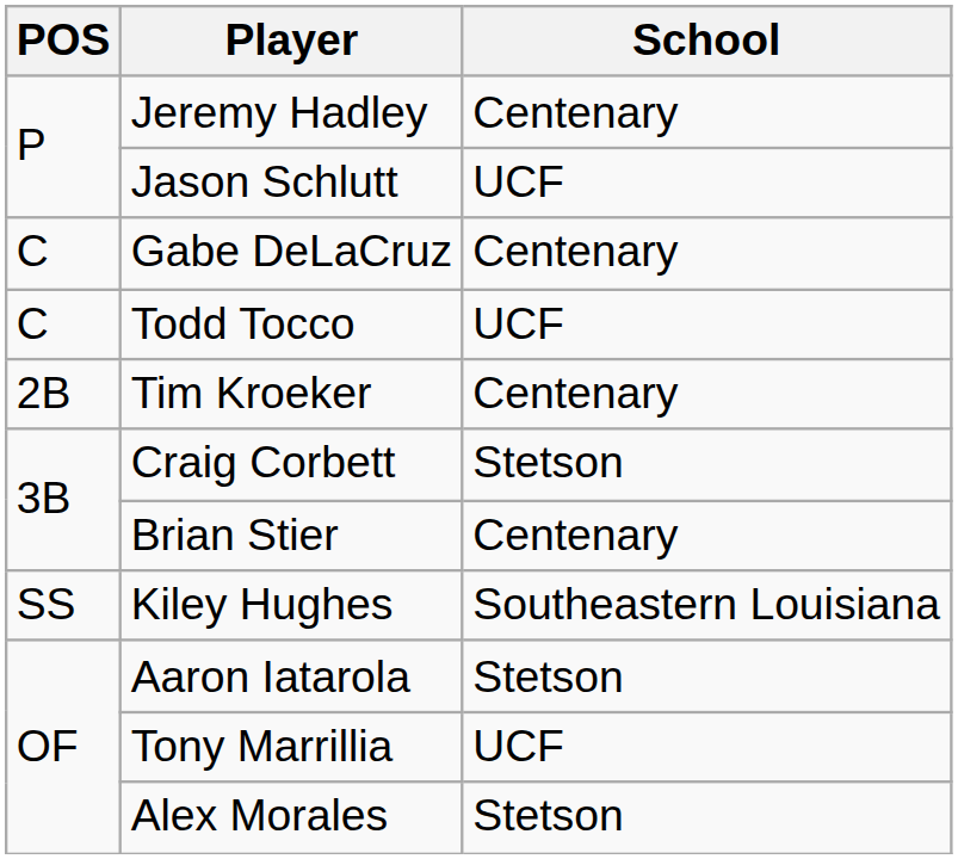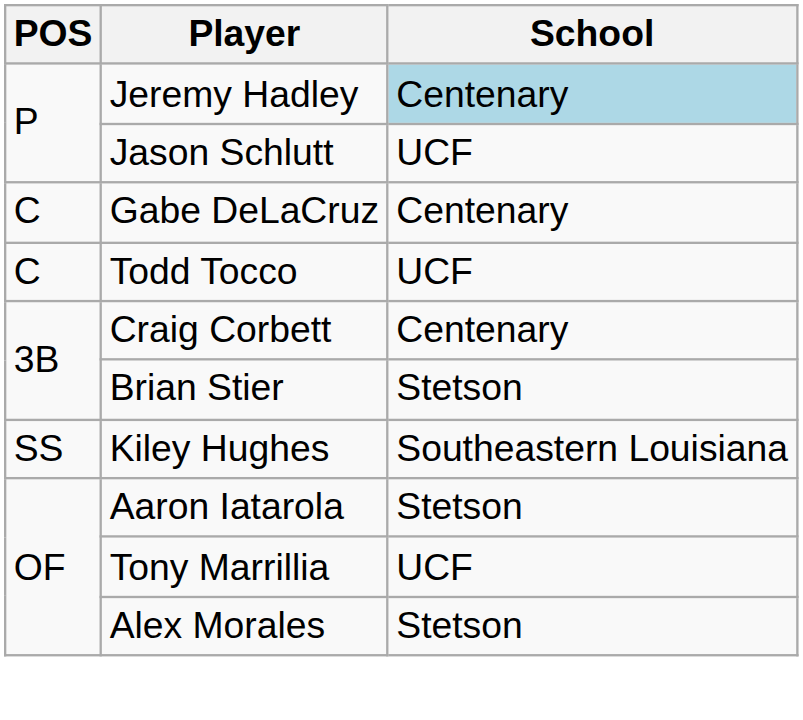 <table class=wikitable>
 <tr>
 <th>POS</th>
 <th>Player</th>
 <th>School</th>
 </tr>
 <tr>
 <td rowspan=2>P</td>
 <td>Jeremy Hadley</td>
-<td>Centenary</td>
+<td style="background: lightblue;">Centenary</td>
 </tr>
 <tr>
 <td>Jason Schlutt</td>
 <td>UCF</td>
 </tr>
 <tr>
 <td>C</td>
 <td>Gabe DeLaCruz</td>
 <td>Centenary</td>
 </tr>
 <tr>
 <td>C</td>
 <td>Todd Tocco</td>
 <td>UCF</td>
 </tr>
 <tr>
-<td>2B</td>
-<td>Tim Kroeker</td>
+<td rowspan=2>3B</td>
+<td>Craig Corbett</td>
 <td>Centenary</td>
 </tr>
 <tr>
-<td rowspan=2>3B</td>
-<td>Craig Corbett</td>
+<td>Brian Stier</td>
 <td>Stetson</td>
-</tr>
-<tr>
-<td>Brian Stier</td>
-<td>Centenary</td>
 </tr>
 <tr>
 <td>SS</td>
 <td>Kiley Hughes</td>
 <td>Southeastern Louisiana</td>
 </tr>
 <tr>
 <td rowspan=3>OF</td>
 <td>Aaron Iatarola</td>
 <td>Stetson</td>
 </tr>
 <tr>
 <td>Tony Marrillia</td>
 <td>UCF</td>
 </tr>
 <tr>
 <td>Alex Morales</td>
 <td>Stetson</td>
 </tr>
 </table>
